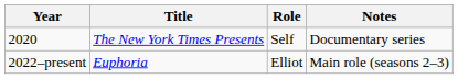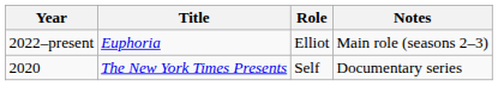 <table class="wikitable sortable">
 <tr>
 <th>Year</th>
 <th>Title</th>
 <th>Role</th>
 <th class="unsortable">Notes</th>
 </tr>
 <tr>
+<td>2022–present</td>
+<td><em><a href='#'>Euphoria</a></em></td>
+<td>Elliot</td>
+<td>Main role (seasons 2–3)</td>
+</tr>
+<tr>
 <td>2020</td>
 <td><em><a href='#'>The New York Times Presents</a></em></td>
 <td>Self</td>
 <td>Documentary series</td>
 </tr>
-<tr>
-<td>2022–present</td>
-<td><em><a href='#'>Euphoria</a></em></td>
-<td>Elliot</td>
-<td>Main role (seasons 2–3)</td>
-</tr>
 </table>
